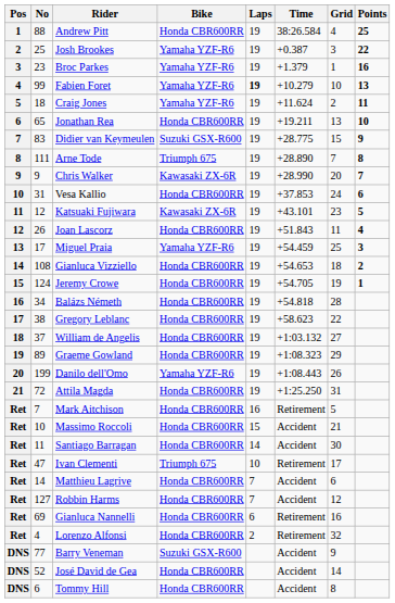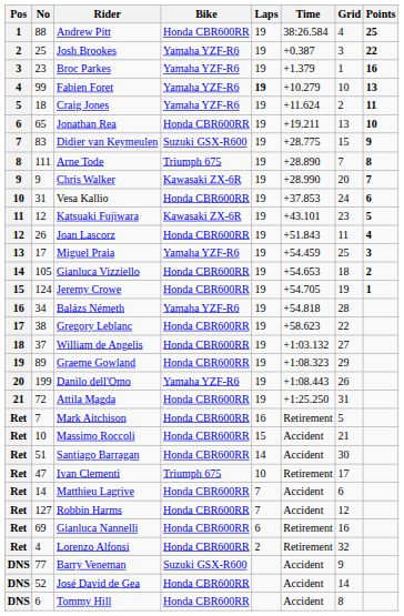 <table class="wikitable" style="font-size: 95%;">
 <tr>
 <th>Pos</th>
 <th>No</th>
 <th>Rider</th>
 <th>Bike</th>
 <th>Laps</th>
 <th>Time</th>
 <th>Grid</th>
 <th>Points</th>
 </tr>
 <tr>
 <th>1</th>
 <td>88</td>
 <td> <a href='#'>Andrew Pitt</a></td>
 <td><a href='#'>Honda CBR600RR</a></td>
 <td>19</td>
 <td>38:26.584</td>
 <td>4</td>
 <td><strong>25</strong></td>
 </tr>
 <tr>
 <th>2</th>
 <td>25</td>
 <td> <a href='#'>Josh Brookes</a></td>
 <td><a href='#'>Yamaha YZF-R6</a></td>
 <td>19</td>
 <td>+0.387</td>
 <td>3</td>
 <td><strong>22</strong></td>
 </tr>
 <tr>
 <th>3</th>
 <td>23</td>
 <td> <a href='#'>Broc Parkes</a></td>
 <td><a href='#'>Yamaha YZF-R6</a></td>
 <td>19</td>
 <td>+1.379</td>
 <td>1</td>
 <td><strong>16</strong></td>
 </tr>
 <tr>
 <th>4</th>
 <td>99</td>
 <td> <a href='#'>Fabien Foret</a></td>
 <td><a href='#'>Yamaha YZF-R6</a></td>
 <td><strong>19</strong></td>
 <td>+10.279</td>
 <td>10</td>
 <td><strong>13</strong></td>
 </tr>
 <tr>
 <th>5</th>
 <td>18</td>
 <td> <a href='#'>Craig Jones</a></td>
 <td><a href='#'>Yamaha YZF-R6</a></td>
 <td>19</td>
 <td>+11.624</td>
 <td>2</td>
 <td><strong>11</strong></td>
 </tr>
 <tr>
 <th>6</th>
 <td>65</td>
 <td> <a href='#'>Jonathan Rea</a></td>
 <td><a href='#'>Honda CBR600RR</a></td>
 <td>19</td>
 <td>+19.211</td>
 <td>13</td>
 <td><strong>10</strong></td>
 </tr>
 <tr>
 <th>7</th>
 <td>83</td>
 <td> <a href='#'>Didier van Keymeulen</a></td>
 <td><a href='#'>Suzuki GSX-R600</a></td>
 <td>19</td>
 <td>+28.775</td>
 <td>15</td>
 <td><strong>9</strong></td>
 </tr>
 <tr>
 <th>8</th>
 <td>111</td>
 <td> <a href='#'>Arne Tode</a></td>
 <td><a href='#'>Triumph 675</a></td>
 <td>19</td>
 <td>+28.890</td>
 <td>7</td>
 <td><strong>8</strong></td>
 </tr>
 <tr>
 <th>9</th>
 <td>9</td>
 <td> <a href='#'>Chris Walker</a></td>
 <td><a href='#'>Kawasaki ZX-6R</a></td>
 <td>19</td>
 <td>+28.990</td>
 <td>20</td>
 <td><strong>7</strong></td>
 </tr>
 <tr>
 <th>10</th>
 <td>31</td>
 <td> Vesa Kallio</td>
 <td><a href='#'>Honda CBR600RR</a></td>
 <td>19</td>
 <td>+37.853</td>
 <td>24</td>
 <td><strong>6</strong></td>
 </tr>
 <tr>
 <th>11</th>
 <td>12</td>
 <td> <a href='#'>Katsuaki Fujiwara</a></td>
 <td><a href='#'>Kawasaki ZX-6R</a></td>
 <td>19</td>
 <td>+43.101</td>
 <td>23</td>
 <td><strong>5</strong></td>
 </tr>
 <tr>
 <th>12</th>
 <td>26</td>
 <td> <a href='#'>Joan Lascorz</a></td>
 <td><a href='#'>Honda CBR600RR</a></td>
 <td>19</td>
 <td>+51.843</td>
 <td>11</td>
 <td><strong>4</strong></td>
 </tr>
 <tr>
 <th>13</th>
 <td>17</td>
 <td> <a href='#'>Miguel Praia</a></td>
 <td><a href='#'>Yamaha YZF-R6</a></td>
 <td>19</td>
 <td>+54.459</td>
 <td>25</td>
 <td><strong>3</strong></td>
 </tr>
 <tr>
 <th>14</th>
-<td>108</td>
+<td>105</td>
 <td> <a href='#'>Gianluca Vizziello</a></td>
 <td><a href='#'>Honda CBR600RR</a></td>
 <td>19</td>
 <td>+54.653</td>
 <td>18</td>
 <td><strong>2</strong></td>
 </tr>
 <tr>
 <th>15</th>
 <td>124</td>
 <td> <a href='#'>Jeremy Crowe</a></td>
 <td><a href='#'>Honda CBR600RR</a></td>
 <td>19</td>
 <td>+54.705</td>
 <td>19</td>
 <td><strong>1</strong></td>
 </tr>
 <tr>
 <th>16</th>
 <td>34</td>
 <td> <a href='#'>Balázs Németh</a></td>
-<td><a href='#'>Honda CBR600RR</a></td>
+<td><a href='#'>Yamaha YZF-R6</a></td>
 <td>19</td>
 <td>+54.818</td>
 <td>28</td>
 <td></td>
 </tr>
 <tr>
 <th>17</th>
 <td>38</td>
 <td> <a href='#'>Gregory Leblanc</a></td>
 <td><a href='#'>Honda CBR600RR</a></td>
 <td>19</td>
 <td>+58.623</td>
 <td>22</td>
 <td></td>
 </tr>
 <tr>
 <th>18</th>
 <td>37</td>
 <td> <a href='#'>William de Angelis</a></td>
 <td><a href='#'>Honda CBR600RR</a></td>
 <td>19</td>
 <td>+1:03.132</td>
 <td>27</td>
 <td></td>
 </tr>
 <tr>
 <th>19</th>
 <td>89</td>
 <td> <a href='#'>Graeme Gowland</a></td>
 <td><a href='#'>Honda CBR600RR</a></td>
 <td>19</td>
 <td>+1:08.323</td>
 <td>29</td>
 <td></td>
 </tr>
 <tr>
 <th>20</th>
 <td>199</td>
 <td> <a href='#'>Danilo dell'Omo</a></td>
 <td><a href='#'>Yamaha YZF-R6</a></td>
 <td>19</td>
 <td>+1:08.443</td>
 <td>26</td>
 <td></td>
 </tr>
 <tr>
 <th>21</th>
 <td>72</td>
 <td> <a href='#'>Attila Magda</a></td>
 <td><a href='#'>Honda CBR600RR</a></td>
 <td>19</td>
 <td>+1:25.250</td>
 <td>31</td>
 <td></td>
 </tr>
 <tr>
 <th>Ret</th>
 <td>7</td>
 <td> <a href='#'>Mark Aitchison</a></td>
 <td><a href='#'>Honda CBR600RR</a></td>
 <td>16</td>
 <td>Retirement</td>
 <td>5</td>
 <td></td>
 </tr>
 <tr>
 <th>Ret</th>
 <td>10</td>
 <td> <a href='#'>Massimo Roccoli</a></td>
 <td><a href='#'>Honda CBR600RR</a></td>
 <td>15</td>
 <td>Accident</td>
 <td>21</td>
 <td></td>
 </tr>
 <tr>
 <th>Ret</th>
-<td>11</td>
+<td>51</td>
 <td> <a href='#'>Santiago Barragan</a></td>
 <td><a href='#'>Honda CBR600RR</a></td>
 <td>14</td>
 <td>Accident</td>
 <td>30</td>
 <td></td>
 </tr>
 <tr>
 <th>Ret</th>
 <td>47</td>
 <td> <a href='#'>Ivan Clementi</a></td>
 <td><a href='#'>Triumph 675</a></td>
 <td>10</td>
 <td>Retirement</td>
 <td>17</td>
 <td></td>
 </tr>
 <tr>
 <th>Ret</th>
 <td>14</td>
 <td> <a href='#'>Matthieu Lagrive</a></td>
 <td><a href='#'>Honda CBR600RR</a></td>
 <td>7</td>
 <td>Accident</td>
 <td>6</td>
 <td></td>
 </tr>
 <tr>
 <th>Ret</th>
 <td>127</td>
 <td> <a href='#'>Robbin Harms</a></td>
 <td><a href='#'>Honda CBR600RR</a></td>
 <td>7</td>
 <td>Accident</td>
 <td>12</td>
 <td></td>
 </tr>
 <tr>
 <th>Ret</th>
 <td>69</td>
 <td> <a href='#'>Gianluca Nannelli</a></td>
 <td><a href='#'>Honda CBR600RR</a></td>
 <td>6</td>
 <td>Retirement</td>
 <td>16</td>
 <td></td>
 </tr>
 <tr>
 <th>Ret</th>
 <td>4</td>
 <td> <a href='#'>Lorenzo Alfonsi</a></td>
 <td><a href='#'>Honda CBR600RR</a></td>
 <td>2</td>
 <td>Retirement</td>
 <td>32</td>
 <td></td>
 </tr>
 <tr>
 <th>DNS</th>
 <td>77</td>
 <td> <a href='#'>Barry Veneman</a></td>
 <td><a href='#'>Suzuki GSX-R600</a></td>
 <td></td>
 <td>Accident</td>
 <td>9</td>
 <td></td>
 </tr>
 <tr>
 <th>DNS</th>
 <td>52</td>
 <td> <a href='#'>José David de Gea</a></td>
 <td><a href='#'>Honda CBR600RR</a></td>
 <td></td>
 <td>Accident</td>
 <td>14</td>
 <td></td>
 </tr>
 <tr>
 <th>DNS</th>
 <td>6</td>
 <td> <a href='#'>Tommy Hill</a></td>
 <td><a href='#'>Honda CBR600RR</a></td>
 <td></td>
 <td>Accident</td>
 <td>8</td>
 <td></td>
 </tr>
 </table>
